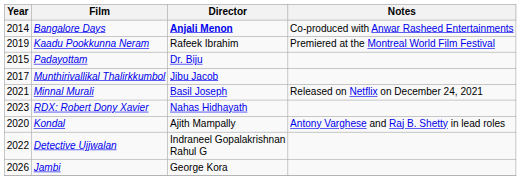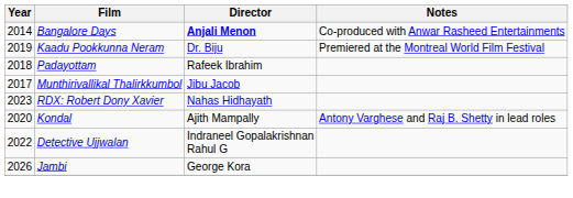 <table class="wikitable">
 <tr style="background:#ccc; text-align:center;">
 <th>Year</th>
 <th>Film</th>
 <th>Director</th>
 <th>Notes</th>
 </tr>
 <tr>
 <td>2014</td>
 <td><em><a href='#'>Bangalore Days</a></em></td>
 <td><strong><a href='#'>Anjali Menon</a></strong></td>
 <td>Co-produced with <a href='#'>Anwar Rasheed Entertainments</a></td>
 </tr>
 <tr>
 <td>2019</td>
 <td><em><a href='#'>Kaadu Pookkunna Neram</a></em></td>
-<td>Rafeek Ibrahim</td>
+<td><a href='#'>Dr. Biju</a></td>
 <td>Premiered at the <a href='#'>Montreal World Film Festival</a></td>
 </tr>
 <tr>
-<td>2015</td>
+<td>2018</td>
 <td><em><a href='#'>Padayottam</a></em></td>
-<td><a href='#'>Dr. Biju</a></td>
+<td>Rafeek Ibrahim</td>
 <td></td>
 </tr>
 <tr>
 <td>2017</td>
 <td><em><a href='#'>Munthirivallikal Thalirkkumbol</a></em></td>
 <td><a href='#'>Jibu Jacob</a></td>
 <td></td>
-</tr>
-<tr>
-<td>2021</td>
-<td><em><a href='#'>Minnal Murali</a></em></td>
-<td><a href='#'>Basil Joseph</a></td>
-<td>Released on <a href='#'>Netflix</a> on December 24, 2021</td>
 </tr>
 <tr>
 <td>2023</td>
 <td><em><a href='#'>RDX: Robert Dony Xavier</a></em></td>
 <td><a href='#'>Nahas Hidhayath</a></td>
 <td></td>
 </tr>
 <tr>
 <td>2020</td>
 <td><em><a href='#'>Kondal</a></em></td>
 <td>Ajith Mampally</td>
 <td><a href='#'>Antony Varghese</a> and <a href='#'>Raj B. Shetty</a> in lead roles</td>
 </tr>
 <tr>
 <td>2022</td>
 <td><em><a href='#'>Detective Ujjwalan</a></em></td>
 <td>Indraneel Gopalakrishnan <br> Rahul G</td>
 <td></td>
 </tr>
 <tr>
 <td>2026</td>
 <td><em><a href='#'>Jambi</a></em></td>
 <td>George Kora</td>
 <td></td>
 </tr>
 <tr>
 </tr>
 </table>
